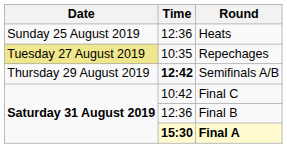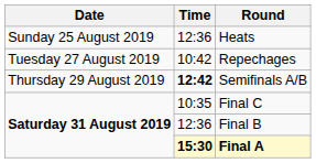 <table class="wikitable">
 <tr>
 <th>Date</th>
 <th>Time</th>
 <th>Round</th>
 </tr>
 <tr>
 <td>Sunday 25 August 2019</td>
 <td>12:36</td>
 <td>Heats</td>
 </tr>
 <tr>
-<td style="background: khaki;">Tuesday 27 August 2019</td>
-<td>10:35</td>
+<td>Tuesday 27 August 2019</td>
+<td>10:42</td>
 <td>Repechages</td>
 </tr>
 <tr>
 <td>Thursday 29 August 2019</td>
 <td><strong>12:42</strong></td>
 <td>Semifinals A/B</td>
 </tr>
 <tr>
 <td rowspan=3><strong>Saturday 31 August 2019</strong></td>
-<td>10:42</td>
+<td>10:35</td>
 <td>Final C</td>
 </tr>
 <tr>
 <td>12:36</td>
 <td>Final B</td>
 </tr>
 <tr>
 <td style=background:lemonchiffon><strong>15:30</strong></td>
 <td style=background:lemonchiffon><strong>Final A</strong></td>
 </tr>
 </table>
